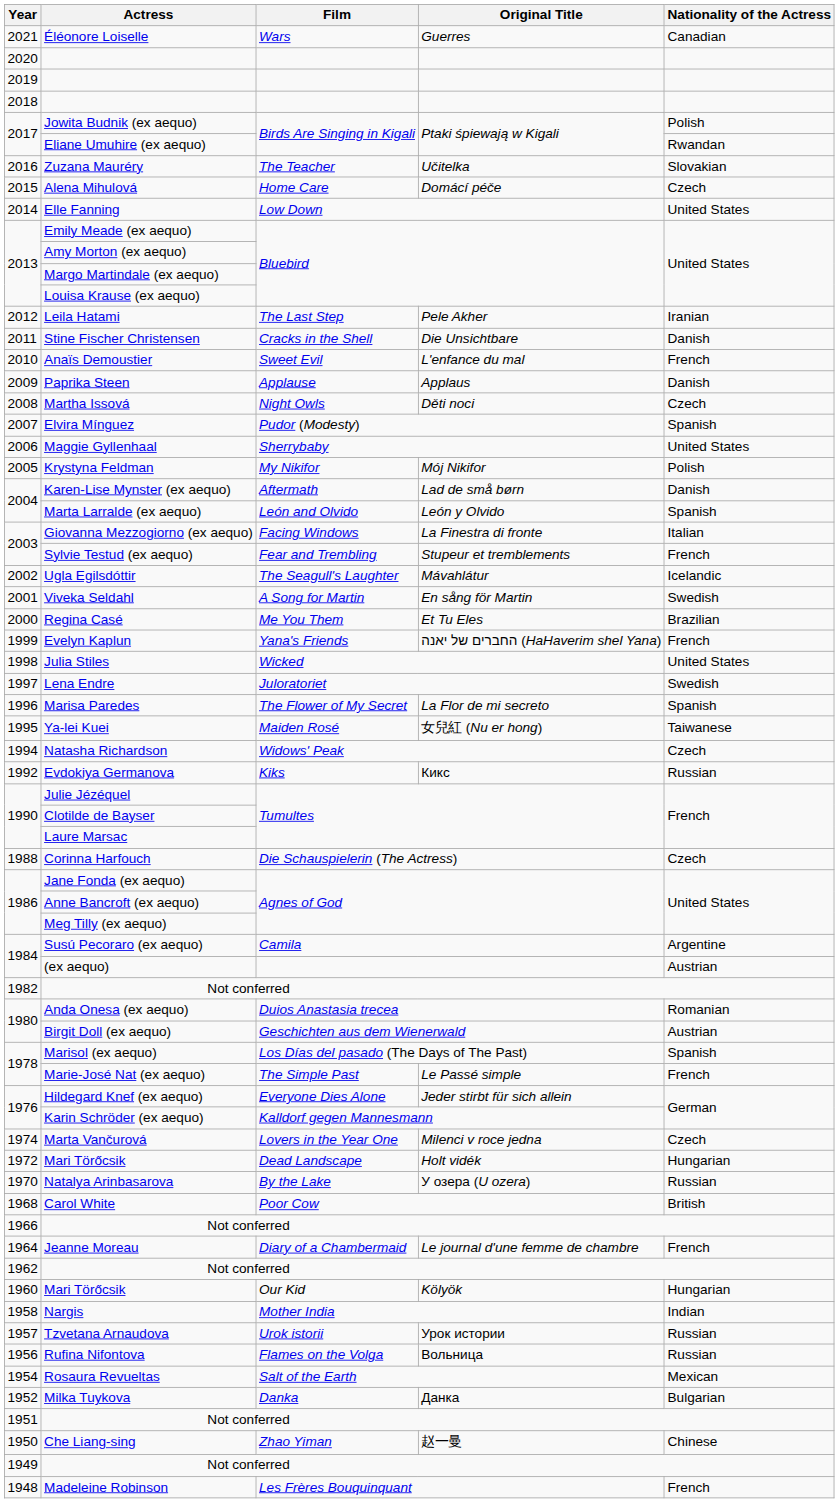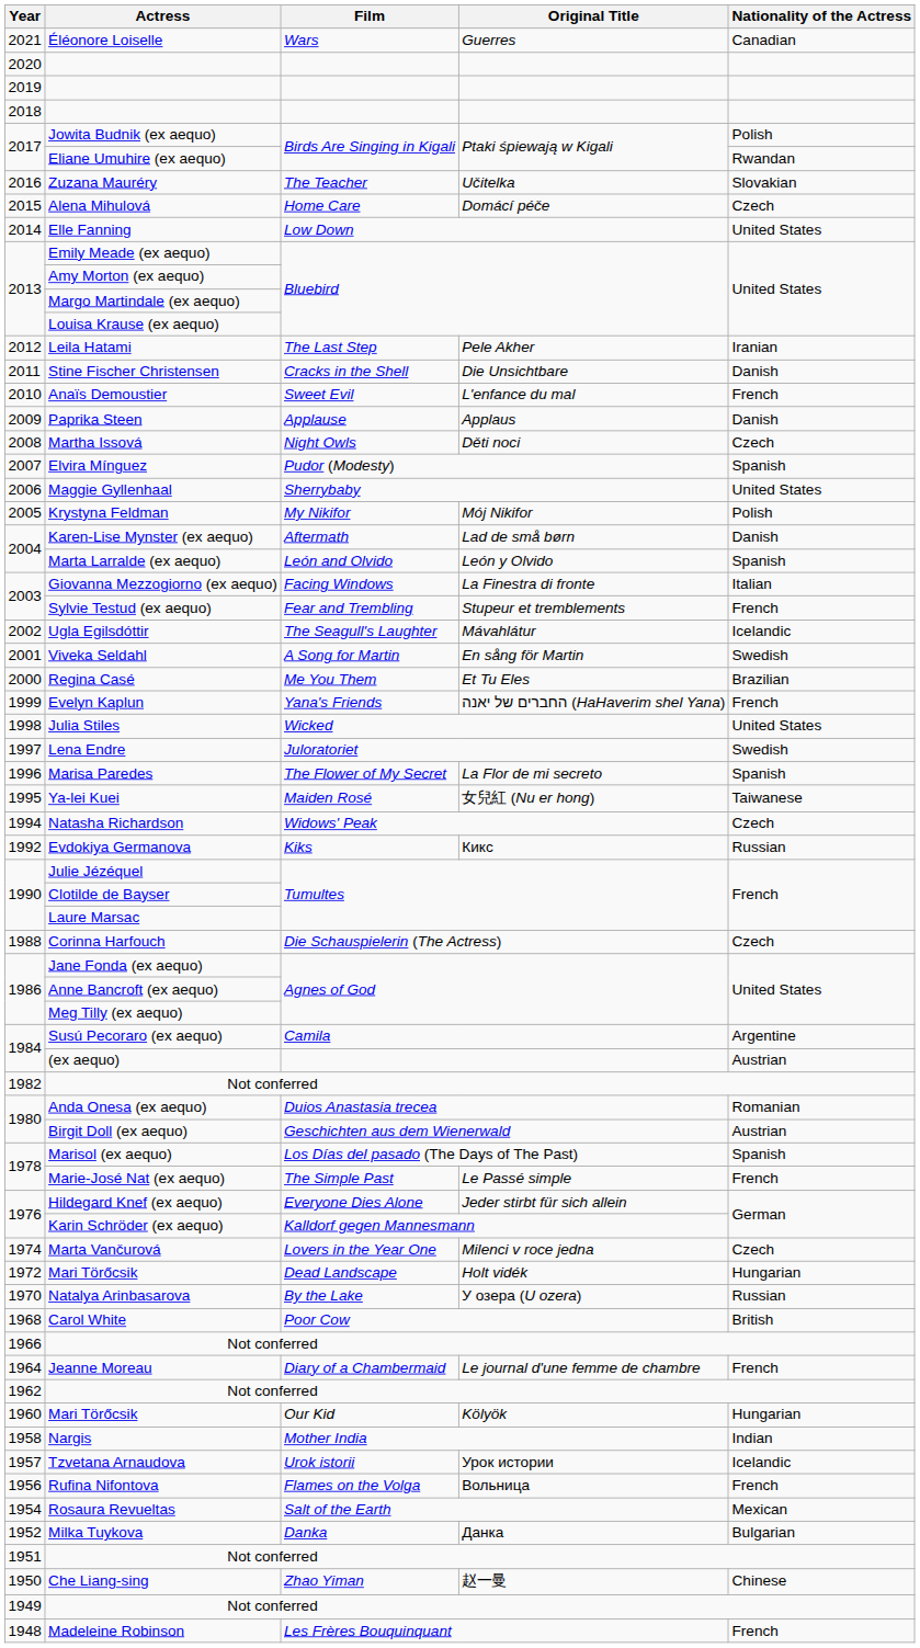 <table class="wikitable sortable">
 <tr>
 <th>Year</th>
 <th>Actress</th>
 <th>Film</th>
 <th>Original Title</th>
 <th>Nationality of the Actress</th>
 </tr>
 <tr>
 <td>2021</td>
 <td><a href='#'>Éléonore Loiselle</a></td>
 <td><em><a href='#'>Wars</a></em></td>
 <td><em>Guerres</em></td>
 <td>Canadian</td>
 </tr>
 <tr>
 <td>2020</td>
 <td></td>
 <td></td>
 <td></td>
 <td></td>
 </tr>
 <tr>
 <td>2019</td>
 <td></td>
 <td></td>
 <td></td>
 <td></td>
 </tr>
 <tr>
 <td>2018</td>
 <td></td>
 <td></td>
 <td></td>
 <td></td>
 </tr>
 <tr>
 <td rowspan=2>2017</td>
 <td data-sort-value="Budnik"><a href='#'>Jowita Budnik</a> (ex aequo)</td>
 <td rowspan=2><em><a href='#'>Birds Are Singing in Kigali</a></em></td>
 <td rowspan=2><em>Ptaki śpiewają w Kigali</em></td>
 <td>Polish</td>
 </tr>
 <tr>
 <td><a href='#'>Eliane Umuhire</a> (ex aequo)</td>
 <td>Rwandan</td>
 </tr>
 <tr>
 <td>2016</td>
 <td data-sort-value="Maurery"><a href='#'>Zuzana Mauréry</a></td>
 <td data-sort-value="Teacher"><em><a href='#'>The Teacher</a></em></td>
 <td><em>Učitelka</em></td>
 <td>Slovakian</td>
 </tr>
 <tr>
 <td>2015</td>
 <td data-sort-value="Mihulova"><a href='#'>Alena Mihulová</a></td>
 <td><em><a href='#'>Home Care</a></em></td>
 <td><em>Domácí péče</em></td>
 <td>Czech</td>
 </tr>
 <tr>
 <td>2014</td>
 <td data-sort-value="Fanning"><a href='#'>Elle Fanning</a></td>
 <td colspan=2><em><a href='#'>Low Down</a></em></td>
 <td>United States</td>
 </tr>
 <tr>
 <td rowspan=4>2013</td>
 <td data-sort-value="Meade"><a href='#'>Emily Meade</a> (ex aequo)</td>
 <td rowspan=4 colspan=2><em><a href='#'>Bluebird</a></em></td>
 <td rowspan=4>United States</td>
 </tr>
 <tr>
 <td data-sort-value="Morton"><a href='#'>Amy Morton</a> (ex aequo)</td>
 </tr>
 <tr>
 <td data-sort-value="Martindale"><a href='#'>Margo Martindale</a> (ex aequo)</td>
 </tr>
 <tr>
 <td data-sort-value="Krause"><a href='#'>Louisa Krause</a> (ex aequo)</td>
 </tr>
 <tr>
 <td>2012</td>
 <td data-sort-value="Hatami"><a href='#'>Leila Hatami</a></td>
 <td data-sort-value="Last S"><em><a href='#'>The Last Step</a></em></td>
 <td><em>Pele Akher</em></td>
 <td>Iranian</td>
 </tr>
 <tr>
 <td>2011</td>
 <td data-sort-value="Christensen"><a href='#'>Stine Fischer Christensen</a></td>
 <td><em><a href='#'>Cracks in the Shell</a></em></td>
 <td data-sort-value="Unsichtbare"><em>Die Unsichtbare</em></td>
 <td>Danish</td>
 </tr>
 <tr>
 <td>2010</td>
 <td data-sort-value="Demoustier"><a href='#'>Anaïs Demoustier</a></td>
 <td><em><a href='#'>Sweet Evil</a></em></td>
 <td data-sort-value="Enfance"><em>L'enfance du mal</em></td>
 <td>French</td>
 </tr>
 <tr>
 <td>2009</td>
 <td data-sort-value="Steen"><a href='#'>Paprika Steen</a></td>
 <td><em><a href='#'>Applause</a></em></td>
 <td><em>Applaus</em></td>
 <td>Danish</td>
 </tr>
 <tr>
 <td>2008</td>
 <td data-sort-value="Issova"><a href='#'>Martha Issová</a></td>
 <td><em><a href='#'>Night Owls</a></em></td>
 <td><em>Děti noci</em></td>
 <td>Czech</td>
 </tr>
 <tr>
 <td>2007</td>
 <td data-sort-value="Minguez"><a href='#'>Elvira Mínguez</a></td>
 <td colspan=2><em><a href='#'>Pudor</a></em> (<em>Modesty</em>)</td>
 <td>Spanish</td>
 </tr>
 <tr>
 <td>2006</td>
 <td data-sort-value="Gyllenhaal"><a href='#'>Maggie Gyllenhaal</a></td>
 <td colspan=2><em><a href='#'>Sherrybaby</a></em></td>
 <td>United States</td>
 </tr>
 <tr>
 <td>2005</td>
 <td data-sort-value="Feldman"><a href='#'>Krystyna Feldman</a></td>
 <td><em><a href='#'>My Nikifor</a></em></td>
 <td><em>Mój Nikifor</em></td>
 <td>Polish</td>
 </tr>
 <tr>
 <td rowspan="2">2004</td>
 <td data-sort-value="Mynster"><a href='#'>Karen-Lise Mynster</a> (ex aequo)</td>
 <td><em><a href='#'>Aftermath</a></em></td>
 <td><em>Lad de små børn</em></td>
 <td>Danish</td>
 </tr>
 <tr>
 <td data-sort-value="Larralde"><a href='#'>Marta Larralde</a> (ex aequo)</td>
 <td><em><a href='#'>León and Olvido</a></em></td>
 <td><em>León y Olvido</em></td>
 <td>Spanish</td>
 </tr>
 <tr>
 <td rowspan="2">2003</td>
 <td data-sort-value="Mezzogiorno"><a href='#'>Giovanna Mezzogiorno</a> (ex aequo)</td>
 <td><em><a href='#'>Facing Windows</a></em></td>
 <td data-sort-value="Finestra"><em>La Finestra di fronte</em></td>
 <td>Italian</td>
 </tr>
 <tr>
 <td data-sort-value="Testud"><a href='#'>Sylvie Testud</a> (ex aequo)</td>
 <td><em><a href='#'>Fear and Trembling</a></em></td>
 <td><em>Stupeur et tremblements</em></td>
 <td>French</td>
 </tr>
 <tr>
 <td>2002</td>
 <td data-sort-value="Egilsdottir"><a href='#'>Ugla Egilsdóttir</a></td>
 <td data-sort-value="Seagull"><em><a href='#'>The Seagull's Laughter</a></em></td>
 <td><em>Mávahlátur</em></td>
 <td>Icelandic</td>
 </tr>
 <tr>
 <td>2001</td>
 <td data-sort-value="Seldahl"><a href='#'>Viveka Seldahl</a></td>
 <td data-sort-value="Song"><em><a href='#'>A Song for Martin</a></em></td>
 <td data-sort-value="Sang"><em>En sång för Martin</em></td>
 <td>Swedish</td>
 </tr>
 <tr>
 <td>2000</td>
 <td data-sort-value="Case"><a href='#'>Regina Casé</a></td>
 <td><em><a href='#'>Me You Them</a></em></td>
 <td><em>Et Tu Eles</em></td>
 <td>Brazilian</td>
 </tr>
 <tr>
 <td>1999</td>
 <td data-sort-value="Kaplun"><a href='#'>Evelyn Kaplun</a></td>
 <td><em><a href='#'>Yana's Friends</a></em></td>
 <td data-sort-value="HaHaverim">החברים של יאנה (<em>HaHaverim shel Yana</em>)</td>
 <td>French</td>
 </tr>
 <tr>
 <td>1998</td>
 <td data-sort-value="Stiles"><a href='#'>Julia Stiles</a></td>
 <td colspan=2><em><a href='#'>Wicked</a></em></td>
 <td>United States</td>
 </tr>
 <tr>
 <td>1997</td>
 <td data-sort-value="Endre"><a href='#'>Lena Endre</a></td>
 <td colspan=2><em><a href='#'>Juloratoriet</a></em></td>
 <td>Swedish</td>
 </tr>
 <tr>
 <td>1996</td>
 <td data-sort-value="Paredes"><a href='#'>Marisa Paredes</a></td>
 <td data-sort-value="Flower"><em><a href='#'>The Flower of My Secret</a></em></td>
 <td data-sort-value="Flor"><em>La Flor de mi secreto</em></td>
 <td>Spanish</td>
 </tr>
 <tr>
 <td>1995</td>
 <td data-sort-value="Kuei"><a href='#'>Ya-lei Kuei</a></td>
 <td><em><a href='#'>Maiden Rosé</a></em></td>
 <td data-sort-value="Nu er">女兒紅 (<em>Nu er hong</em>)</td>
 <td>Taiwanese</td>
 </tr>
 <tr>
 <td>1994</td>
 <td data-sort-value="Richardson"><a href='#'>Natasha Richardson</a></td>
 <td colspan=2><em><a href='#'>Widows' Peak</a></em></td>
 <td>Czech</td>
 </tr>
 <tr>
 <td>1992</td>
 <td data-sort-value="Germanova"><a href='#'>Evdokiya Germanova</a></td>
 <td><em><a href='#'>Kiks</a></em></td>
 <td data-sort-value="Kiks">Кикс</td>
 <td>Russian</td>
 </tr>
 <tr>
 <td rowspan=3>1990</td>
 <td data-sort-value="Jezequel"><a href='#'>Julie Jézéquel</a></td>
 <td rowspan=3 colspan=2><em><a href='#'>Tumultes</a></em></td>
 <td rowspan=3>French</td>
 </tr>
 <tr>
 <td data-sort-value="Bayser"><a href='#'>Clotilde de Bayser</a></td>
 </tr>
 <tr>
 <td data-sort-value="Marsac"><a href='#'>Laure Marsac</a></td>
 </tr>
 <tr>
 <td>1988</td>
 <td data-sort-value="Harfouch"><a href='#'>Corinna Harfouch</a></td>
 <td colspan=2 data-sort-value="Schauspielerin"><em><a href='#'>Die Schauspielerin</a></em> (<em>The Actress</em>)</td>
 <td>Czech</td>
 </tr>
 <tr>
 <td rowspan=3>1986</td>
 <td data-sort-value="Fonda"><a href='#'>Jane Fonda</a> (ex aequo)</td>
 <td rowspan=3 colspan=2><em><a href='#'>Agnes of God</a></em></td>
 <td rowspan=3>United States</td>
 </tr>
 <tr>
 <td data-sort-value="Bancroft"><a href='#'>Anne Bancroft</a> (ex aequo)</td>
 </tr>
 <tr>
 <td data-sort-value="Tilly"><a href='#'>Meg Tilly</a> (ex aequo)</td>
 </tr>
 <tr>
 <td rowspan=2>1984</td>
 <td data-sort-value="Pecoraro"><a href='#'>Susú Pecoraro</a> (ex aequo)</td>
 <td colspan=2><em><a href='#'>Camila</a></em></td>
 <td>Argentine</td>
 </tr>
 <tr>
 <td data-sort-value="Colbin"> (ex aequo)</td>
 <td colspan=2 data-sort-value="Fall B"><em></em></td>
 <td>Austrian</td>
 </tr>
 <tr>
 <td>1982</td>
 <td colspan=4 style="padding-left:20%" data-sort-value="ω">Not conferred</td>
 </tr>
 <tr>
 <td rowspan=2>1980</td>
 <td data-sort-value="Onesa"><a href='#'>Anda Onesa</a> (ex aequo)</td>
 <td colspan=2><em><a href='#'>Duios Anastasia trecea</a></em></td>
 <td>Romanian</td>
 </tr>
 <tr>
 <td data-sort-value="Doll"><a href='#'>Birgit Doll</a> (ex aequo)</td>
 <td colspan=2><em><a href='#'>Geschichten aus dem Wienerwald</a></em></td>
 <td>Austrian</td>
 </tr>
 <tr>
 <td rowspan=2>1978</td>
 <td><a href='#'>Marisol</a> (ex aequo)</td>
 <td colspan=2 data-sort-value="Dias"><em><a href='#'>Los Días del pasado</a></em> (The Days of The Past)</td>
 <td>Spanish</td>
 </tr>
 <tr>
 <td data-sort-value="Nat"><a href='#'>Marie-José Nat</a> (ex aequo)</td>
 <td data-sort-value="Simple"><em><a href='#'>The Simple Past</a></em></td>
 <td data-sort-value="Passe"><em>Le Passé simple</em></td>
 <td>French</td>
 </tr>
 <tr>
 <td rowspan=2>1976</td>
 <td data-sort-value="Knef"><a href='#'>Hildegard Knef</a> (ex aequo)</td>
 <td><em><a href='#'>Everyone Dies Alone</a></em></td>
 <td><em>Jeder stirbt für sich allein</em></td>
 <td rowspan=2>German</td>
 </tr>
 <tr>
 <td data-sort-value="Schroder"><a href='#'>Karin Schröder</a> (ex aequo)</td>
 <td colspan=2><em><a href='#'>Kalldorf gegen Mannesmann</a></em></td>
 </tr>
 <tr>
 <td>1974</td>
 <td data-sort-value="Vancurova"><a href='#'>Marta Vančurová</a></td>
 <td><em><a href='#'>Lovers in the Year One</a></em></td>
 <td><em>Milenci v roce jedna</em></td>
 <td>Czech</td>
 </tr>
 <tr>
 <td>1972</td>
 <td data-sort-value="Torocsik"><a href='#'>Mari Törőcsik</a></td>
 <td><em><a href='#'>Dead Landscape</a></em></td>
 <td><em>Holt vidék</em></td>
 <td>Hungarian</td>
 </tr>
 <tr>
 <td>1970</td>
 <td data-sort-value="Arinbasarova"><a href='#'>Natalya Arinbasarova</a></td>
 <td><em><a href='#'>By the Lake</a></em></td>
 <td data-sort-value="U ozera">У озера (<em>U ozera</em>)</td>
 <td>Russian</td>
 </tr>
 <tr>
 <td>1968</td>
 <td data-sort-value="White"><a href='#'>Carol White</a></td>
 <td colspan=2><em><a href='#'>Poor Cow</a></em></td>
 <td>British</td>
 </tr>
 <tr>
 <td>1966</td>
 <td colspan=4 style="padding-left:20%" data-sort-value="ω">Not conferred</td>
 </tr>
 <tr>
 <td>1964</td>
 <td data-sort-value="Moreau"><a href='#'>Jeanne Moreau</a></td>
 <td><em><a href='#'>Diary of a Chambermaid</a></em></td>
 <td data-sort-value="Journal"><em>Le journal d'une femme de chambre</em></td>
 <td>French</td>
 </tr>
 <tr>
 <td>1962</td>
 <td colspan=4 style="padding-left:20%" data-sort-value="ω">Not conferred</td>
 </tr>
 <tr>
 <td>1960</td>
 <td data-sort-value="Torocsik"><a href='#'>Mari Törőcsik</a></td>
 <td><em>Our Kid</em></td>
 <td><em>Kölyök</em></td>
 <td>Hungarian</td>
 </tr>
 <tr>
 <td>1958</td>
 <td><a href='#'>Nargis</a></td>
 <td colspan=2><em><a href='#'>Mother India</a></em></td>
 <td>Indian</td>
 </tr>
 <tr>
 <td>1957</td>
 <td data-sort-value="Arnaudova"><a href='#'>Tzvetana Arnaudova</a></td>
 <td><em><a href='#'>Urok istorii</a></em></td>
 <td data-sort-value="Urok">Урок истории</td>
-<td>Russian</td>
+<td>Icelandic</td>
 </tr>
 <tr>
 <td>1956</td>
 <td data-sort-value="Nifontova"><a href='#'>Rufina Nifontova</a></td>
 <td><em><a href='#'>Flames on the Volga</a></em></td>
 <td data-sort-value="Volga">Вольница</td>
-<td>Russian</td>
+<td>French</td>
 </tr>
 <tr>
 <td>1954</td>
 <td data-sort-value="Revueltas"><a href='#'>Rosaura Revueltas</a></td>
 <td colspan="2"><em><a href='#'>Salt of the Earth</a></em></td>
 <td>Mexican</td>
 </tr>
 <tr>
 <td>1952</td>
 <td data-sort-value="Tuykova"><a href='#'>Milka Tuykova</a></td>
 <td><em><a href='#'>Danka</a></em></td>
 <td data-sort-value="Danka">Данка</td>
 <td>Bulgarian</td>
 </tr>
 <tr>
 <td>1951</td>
 <td colspan=4 style="padding-left:20%" data-sort-value="ω">Not conferred</td>
 </tr>
 <tr>
 <td>1950</td>
 <td data-sort-value="Liang-sing"><a href='#'>Che Liang-sing</a></td>
 <td><em><a href='#'>Zhao Yiman</a></em></td>
 <td data-sort-value="Zhao">赵一曼</td>
 <td>Chinese</td>
 </tr>
 <tr>
 <td>1949</td>
 <td colspan=4 style="padding-left:20%" data-sort-value="ω">Not conferred</td>
 </tr>
 <tr>
 <td>1948</td>
 <td data-sort-value="Robinson"><a href='#'>Madeleine Robinson</a></td>
 <td colspan=2 data-sort-value="Freres"><em><a href='#'>Les Frères Bouquinquant</a></em></td>
 <td>French</td>
 </tr>
 </table>
